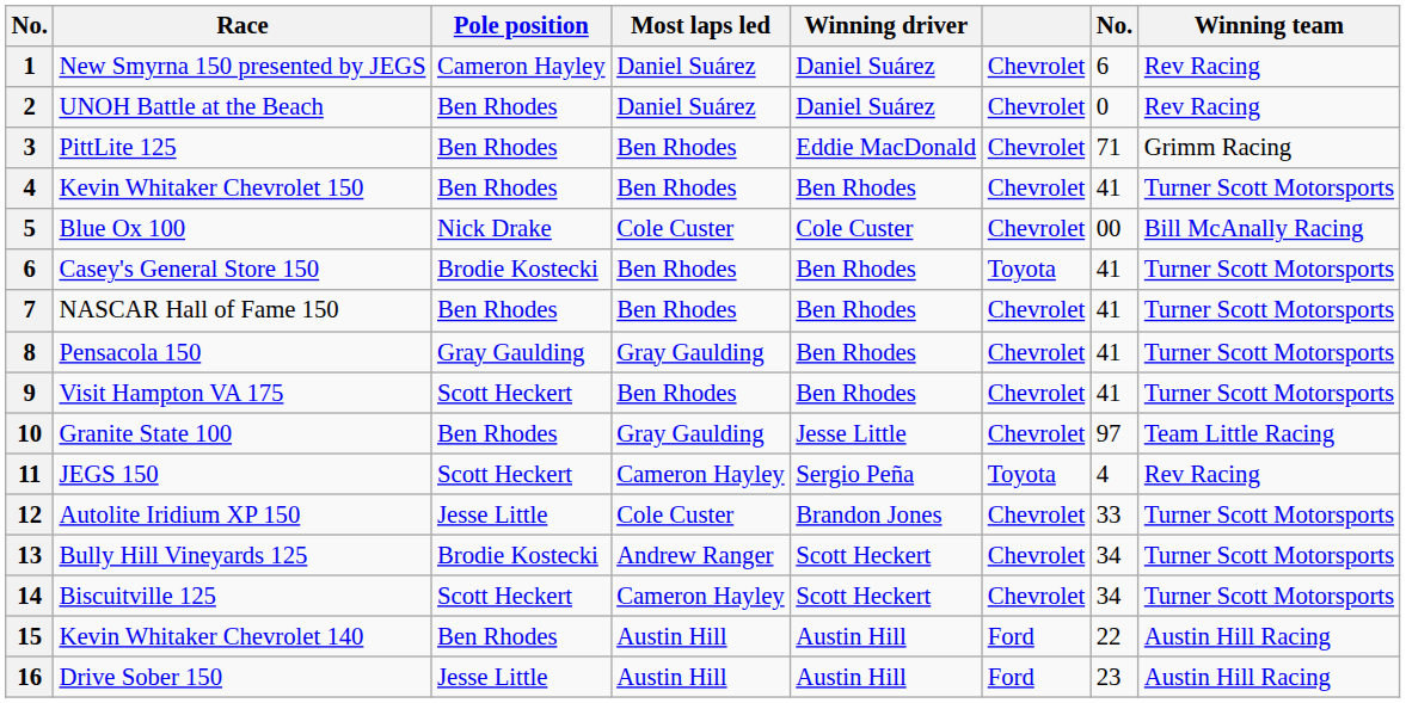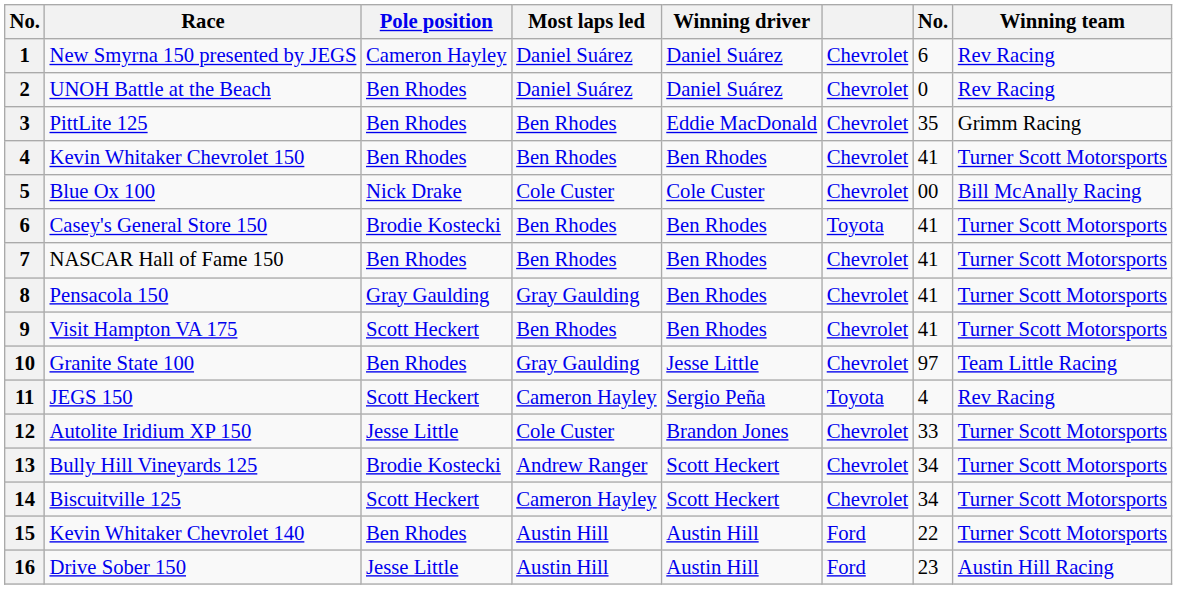 <table class="wikitable" style="font-size:95%">
 <tr>
 <th>No.</th>
 <th>Race</th>
 <th><a href='#'>Pole position</a></th>
 <th>Most laps led</th>
 <th>Winning driver</th>
 <th></th>
 <th>No.</th>
 <th>Winning team</th>
 </tr>
 <tr>
 <th>1</th>
 <td><a href='#'>New Smyrna 150 presented by JEGS</a></td>
 <td><a href='#'>Cameron Hayley</a></td>
 <td><a href='#'>Daniel Suárez</a></td>
 <td><a href='#'>Daniel Suárez</a></td>
 <td><a href='#'>Chevrolet</a></td>
 <td>6</td>
 <td><a href='#'>Rev Racing</a></td>
 </tr>
 <tr>
 <th>2</th>
 <td><a href='#'>UNOH Battle at the Beach</a></td>
 <td><a href='#'>Ben Rhodes</a></td>
 <td><a href='#'>Daniel Suárez</a></td>
 <td><a href='#'>Daniel Suárez</a></td>
 <td><a href='#'>Chevrolet</a></td>
 <td>0</td>
 <td><a href='#'>Rev Racing</a></td>
 </tr>
 <tr>
 <th>3</th>
 <td><a href='#'>PittLite 125</a></td>
 <td><a href='#'>Ben Rhodes</a></td>
 <td><a href='#'>Ben Rhodes</a></td>
 <td><a href='#'>Eddie MacDonald</a></td>
 <td><a href='#'>Chevrolet</a></td>
-<td>71</td>
+<td>35</td>
 <td>Grimm Racing</td>
 </tr>
 <tr>
 <th>4</th>
 <td><a href='#'>Kevin Whitaker Chevrolet 150</a></td>
 <td><a href='#'>Ben Rhodes</a></td>
 <td><a href='#'>Ben Rhodes</a></td>
 <td><a href='#'>Ben Rhodes</a></td>
 <td><a href='#'>Chevrolet</a></td>
 <td>41</td>
 <td><a href='#'>Turner Scott Motorsports</a></td>
 </tr>
 <tr>
 <th>5</th>
 <td><a href='#'>Blue Ox 100</a></td>
 <td><a href='#'>Nick Drake</a></td>
 <td><a href='#'>Cole Custer</a></td>
 <td><a href='#'>Cole Custer</a></td>
 <td><a href='#'>Chevrolet</a></td>
 <td>00</td>
 <td><a href='#'>Bill McAnally Racing</a></td>
 </tr>
 <tr>
 <th>6</th>
 <td><a href='#'>Casey's General Store 150</a></td>
 <td><a href='#'>Brodie Kostecki</a></td>
 <td><a href='#'>Ben Rhodes</a></td>
 <td><a href='#'>Ben Rhodes</a></td>
 <td><a href='#'>Toyota</a></td>
 <td>41</td>
 <td><a href='#'>Turner Scott Motorsports</a></td>
 </tr>
 <tr>
 <th>7</th>
 <td>NASCAR Hall of Fame 150</td>
 <td><a href='#'>Ben Rhodes</a></td>
 <td><a href='#'>Ben Rhodes</a></td>
 <td><a href='#'>Ben Rhodes</a></td>
 <td><a href='#'>Chevrolet</a></td>
 <td>41</td>
 <td><a href='#'>Turner Scott Motorsports</a></td>
 </tr>
 <tr>
 <th>8</th>
 <td><a href='#'>Pensacola 150</a></td>
 <td><a href='#'>Gray Gaulding</a></td>
 <td><a href='#'>Gray Gaulding</a></td>
 <td><a href='#'>Ben Rhodes</a></td>
 <td><a href='#'>Chevrolet</a></td>
 <td>41</td>
 <td><a href='#'>Turner Scott Motorsports</a></td>
 </tr>
 <tr>
 <th>9</th>
 <td><a href='#'>Visit Hampton VA 175</a></td>
 <td><a href='#'>Scott Heckert</a></td>
 <td><a href='#'>Ben Rhodes</a></td>
 <td><a href='#'>Ben Rhodes</a></td>
 <td><a href='#'>Chevrolet</a></td>
 <td>41</td>
 <td><a href='#'>Turner Scott Motorsports</a></td>
 </tr>
 <tr>
 <th>10</th>
 <td><a href='#'>Granite State 100</a></td>
 <td><a href='#'>Ben Rhodes</a></td>
 <td><a href='#'>Gray Gaulding</a></td>
 <td><a href='#'>Jesse Little</a></td>
 <td><a href='#'>Chevrolet</a></td>
 <td>97</td>
 <td><a href='#'>Team Little Racing</a></td>
 </tr>
 <tr>
 <th>11</th>
 <td><a href='#'>JEGS 150</a></td>
 <td><a href='#'>Scott Heckert</a></td>
 <td><a href='#'>Cameron Hayley</a></td>
 <td><a href='#'>Sergio Peña</a></td>
 <td><a href='#'>Toyota</a></td>
 <td>4</td>
 <td><a href='#'>Rev Racing</a></td>
 </tr>
 <tr>
 <th>12</th>
 <td><a href='#'>Autolite Iridium XP 150</a></td>
 <td><a href='#'>Jesse Little</a></td>
 <td><a href='#'>Cole Custer</a></td>
 <td><a href='#'>Brandon Jones</a></td>
 <td><a href='#'>Chevrolet</a></td>
 <td>33</td>
 <td><a href='#'>Turner Scott Motorsports</a></td>
 </tr>
 <tr>
 <th>13</th>
 <td><a href='#'>Bully Hill Vineyards 125</a></td>
 <td><a href='#'>Brodie Kostecki</a></td>
 <td><a href='#'>Andrew Ranger</a></td>
 <td><a href='#'>Scott Heckert</a></td>
 <td><a href='#'>Chevrolet</a></td>
 <td>34</td>
 <td><a href='#'>Turner Scott Motorsports</a></td>
 </tr>
 <tr>
 <th>14</th>
 <td><a href='#'>Biscuitville 125</a></td>
 <td><a href='#'>Scott Heckert</a></td>
 <td><a href='#'>Cameron Hayley</a></td>
 <td><a href='#'>Scott Heckert</a></td>
 <td><a href='#'>Chevrolet</a></td>
 <td>34</td>
 <td><a href='#'>Turner Scott Motorsports</a></td>
 </tr>
 <tr>
 <th>15</th>
 <td><a href='#'>Kevin Whitaker Chevrolet 140</a></td>
 <td><a href='#'>Ben Rhodes</a></td>
 <td><a href='#'>Austin Hill</a></td>
 <td><a href='#'>Austin Hill</a></td>
 <td><a href='#'>Ford</a></td>
 <td>22</td>
-<td><a href='#'>Austin Hill Racing</a></td>
+<td><a href='#'>Turner Scott Motorsports</a></td>
 </tr>
 <tr>
 <th>16</th>
 <td><a href='#'>Drive Sober 150</a></td>
 <td><a href='#'>Jesse Little</a></td>
 <td><a href='#'>Austin Hill</a></td>
 <td><a href='#'>Austin Hill</a></td>
 <td><a href='#'>Ford</a></td>
 <td>23</td>
 <td><a href='#'>Austin Hill Racing</a></td>
 </tr>
 </table>
